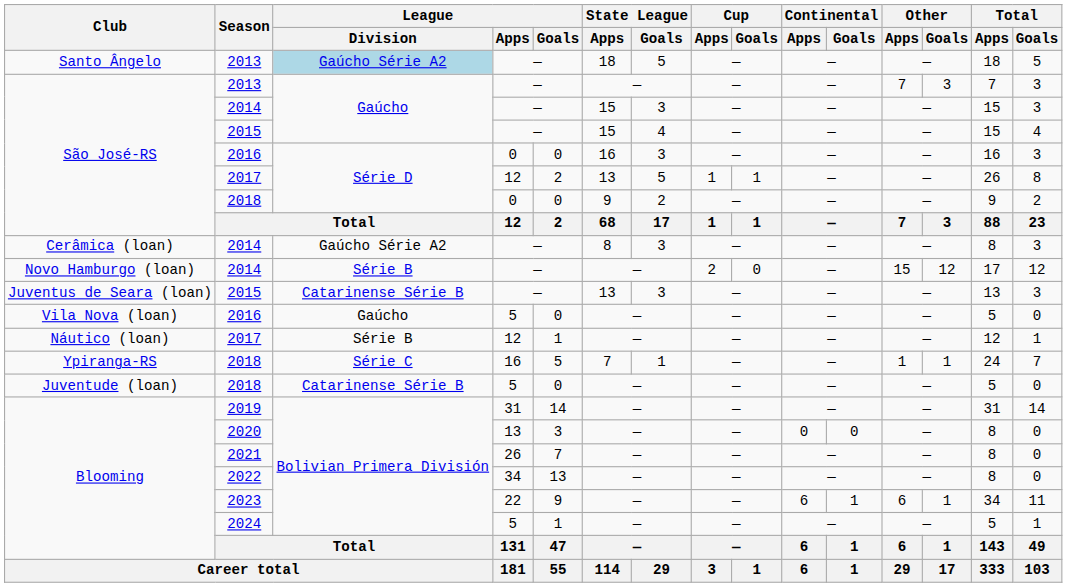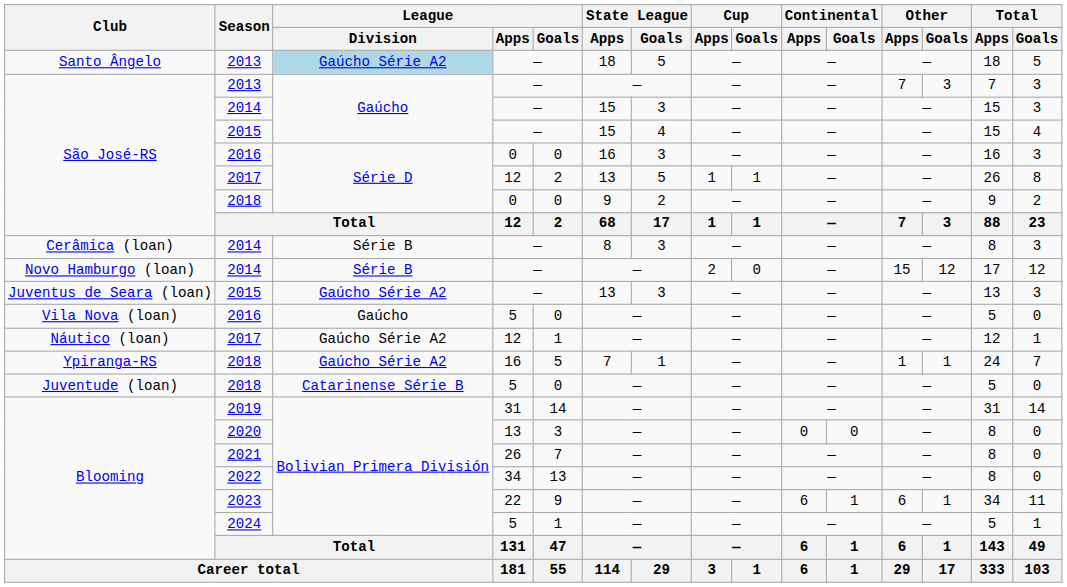 <table class="wikitable" style="text-align: center">
 <tr>
 <th rowspan="2">Club</th>
 <th rowspan="2">Season</th>
 <th colspan="3">League</th>
 <th colspan="2">State League</th>
 <th colspan="2">Cup</th>
 <th colspan="2">Continental</th>
 <th colspan="2">Other</th>
 <th colspan="2">Total</th>
 </tr>
 <tr>
 <th>Division</th>
 <th>Apps</th>
 <th>Goals</th>
 <th>Apps</th>
 <th>Goals</th>
 <th>Apps</th>
 <th>Goals</th>
 <th>Apps</th>
 <th>Goals</th>
 <th>Apps</th>
 <th>Goals</th>
 <th>Apps</th>
 <th>Goals</th>
 </tr>
 <tr>
 <td><a href='#'>Santo Ângelo</a></td>
 <td><a href='#'>2013</a></td>
 <td style="background: lightblue;"><a href='#'>Gaúcho Série A2</a></td>
 <td colspan="2">—</td>
 <td>18</td>
 <td>5</td>
 <td colspan="2">—</td>
 <td colspan="2">—</td>
 <td colspan="2">—</td>
 <td>18</td>
 <td>5</td>
 </tr>
 <tr>
 <td rowspan="7"><a href='#'>São José-RS</a></td>
 <td><a href='#'>2013</a></td>
 <td rowspan="3"><a href='#'>Gaúcho</a></td>
 <td colspan="2">—</td>
 <td colspan="2">—</td>
 <td colspan="2">—</td>
 <td colspan="2">—</td>
 <td>7</td>
 <td>3</td>
 <td>7</td>
 <td>3</td>
 </tr>
 <tr>
 <td><a href='#'>2014</a></td>
 <td colspan="2">—</td>
 <td>15</td>
 <td>3</td>
 <td colspan="2">—</td>
 <td colspan="2">—</td>
 <td colspan="2">—</td>
 <td>15</td>
 <td>3</td>
 </tr>
 <tr>
 <td><a href='#'>2015</a></td>
 <td colspan="2">—</td>
 <td>15</td>
 <td>4</td>
 <td colspan="2">—</td>
 <td colspan="2">—</td>
 <td colspan="2">—</td>
 <td>15</td>
 <td>4</td>
 </tr>
 <tr>
 <td><a href='#'>2016</a></td>
 <td rowspan="3"><a href='#'>Série D</a></td>
 <td>0</td>
 <td>0</td>
 <td>16</td>
 <td>3</td>
 <td colspan="2">—</td>
 <td colspan="2">—</td>
 <td colspan="2">—</td>
 <td>16</td>
 <td>3</td>
 </tr>
 <tr>
 <td><a href='#'>2017</a></td>
 <td>12</td>
 <td>2</td>
 <td>13</td>
 <td>5</td>
 <td>1</td>
 <td>1</td>
 <td colspan="2">—</td>
 <td colspan="2">—</td>
 <td>26</td>
 <td>8</td>
 </tr>
 <tr>
 <td><a href='#'>2018</a></td>
 <td>0</td>
 <td>0</td>
 <td>9</td>
 <td>2</td>
 <td colspan="2">—</td>
 <td colspan="2">—</td>
 <td colspan="2">—</td>
 <td>9</td>
 <td>2</td>
 </tr>
 <tr>
 <th colspan="2">Total</th>
 <th>12</th>
 <th>2</th>
 <th>68</th>
 <th>17</th>
 <th>1</th>
 <th>1</th>
 <th colspan="2">—</th>
 <th>7</th>
 <th>3</th>
 <th>88</th>
 <th>23</th>
 </tr>
 <tr>
 <td><a href='#'>Cerâmica</a> (loan)</td>
 <td><a href='#'>2014</a></td>
-<td>Gaúcho Série A2</td>
+<td>Série B</td>
 <td colspan="2">—</td>
 <td>8</td>
 <td>3</td>
 <td colspan="2">—</td>
 <td colspan="2">—</td>
 <td colspan="2">—</td>
 <td>8</td>
 <td>3</td>
 </tr>
 <tr>
 <td><a href='#'>Novo Hamburgo</a> (loan)</td>
 <td><a href='#'>2014</a></td>
 <td><a href='#'>Série B</a></td>
 <td colspan="2">—</td>
 <td colspan="2">—</td>
 <td>2</td>
 <td>0</td>
 <td colspan="2">—</td>
 <td>15</td>
 <td>12</td>
 <td>17</td>
 <td>12</td>
 </tr>
 <tr>
 <td><a href='#'>Juventus de Seara</a> (loan)</td>
 <td><a href='#'>2015</a></td>
-<td><a href='#'>Catarinense Série B</a></td>
+<td><a href='#'>Gaúcho Série A2</a></td>
 <td colspan="2">—</td>
 <td>13</td>
 <td>3</td>
 <td colspan="2">—</td>
 <td colspan="2">—</td>
 <td colspan="2">—</td>
 <td>13</td>
 <td>3</td>
 </tr>
 <tr>
 <td><a href='#'>Vila Nova</a> (loan)</td>
 <td><a href='#'>2016</a></td>
 <td>Gaúcho</td>
 <td>5</td>
 <td>0</td>
 <td colspan="2">—</td>
 <td colspan="2">—</td>
 <td colspan="2">—</td>
 <td colspan="2">—</td>
 <td>5</td>
 <td>0</td>
 </tr>
 <tr>
 <td><a href='#'>Náutico</a> (loan)</td>
 <td><a href='#'>2017</a></td>
-<td>Série B</td>
+<td>Gaúcho Série A2</td>
 <td>12</td>
 <td>1</td>
 <td colspan="2">—</td>
 <td colspan="2">—</td>
 <td colspan="2">—</td>
 <td colspan="2">—</td>
 <td>12</td>
 <td>1</td>
 </tr>
 <tr>
 <td><a href='#'>Ypiranga-RS</a></td>
 <td><a href='#'>2018</a></td>
-<td><a href='#'>Série C</a></td>
+<td><a href='#'>Gaúcho Série A2</a></td>
 <td>16</td>
 <td>5</td>
 <td>7</td>
 <td>1</td>
 <td colspan="2">—</td>
 <td colspan="2">—</td>
 <td>1</td>
 <td>1</td>
 <td>24</td>
 <td>7</td>
 </tr>
 <tr>
 <td><a href='#'>Juventude</a> (loan)</td>
 <td><a href='#'>2018</a></td>
 <td><a href='#'>Catarinense Série B</a></td>
 <td>5</td>
 <td>0</td>
 <td colspan="2">—</td>
 <td colspan="2">—</td>
 <td colspan="2">—</td>
 <td colspan="2">—</td>
 <td>5</td>
 <td>0</td>
 </tr>
 <tr>
 <td rowspan="7"><a href='#'>Blooming</a></td>
 <td><a href='#'>2019</a></td>
 <td rowspan="6"><a href='#'>Bolivian Primera División</a></td>
 <td>31</td>
 <td>14</td>
 <td colspan="2">—</td>
 <td colspan="2">—</td>
 <td colspan="2">—</td>
 <td colspan="2">—</td>
 <td>31</td>
 <td>14</td>
 </tr>
 <tr>
 <td><a href='#'>2020</a></td>
 <td>13</td>
 <td>3</td>
 <td colspan="2">—</td>
 <td colspan="2">—</td>
 <td>0</td>
 <td>0</td>
 <td colspan="2">—</td>
 <td>8</td>
 <td>0</td>
 </tr>
 <tr>
 <td><a href='#'>2021</a></td>
 <td>26</td>
 <td>7</td>
 <td colspan="2">—</td>
 <td colspan="2">—</td>
 <td colspan="2">—</td>
 <td colspan="2">—</td>
 <td>8</td>
 <td>0</td>
 </tr>
 <tr>
 <td><a href='#'>2022</a></td>
 <td>34</td>
 <td>13</td>
 <td colspan="2">—</td>
 <td colspan="2">—</td>
 <td colspan="2">—</td>
 <td colspan="2">—</td>
 <td>8</td>
 <td>0</td>
 </tr>
 <tr>
 <td><a href='#'>2023</a></td>
 <td>22</td>
 <td>9</td>
 <td colspan="2">—</td>
 <td colspan="2">—</td>
 <td>6</td>
 <td>1</td>
 <td>6</td>
 <td>1</td>
 <td>34</td>
 <td>11</td>
 </tr>
 <tr>
 <td><a href='#'>2024</a></td>
 <td>5</td>
 <td>1</td>
 <td colspan="2">—</td>
 <td colspan="2">—</td>
 <td colspan="2">—</td>
 <td colspan="2">—</td>
 <td>5</td>
 <td>1</td>
 </tr>
 <tr>
 <th colspan="2">Total</th>
 <th>131</th>
 <th>47</th>
 <th colspan="2">—</th>
 <th colspan="2">—</th>
 <th>6</th>
 <th>1</th>
 <th>6</th>
 <th>1</th>
 <th>143</th>
 <th>49</th>
 </tr>
 <tr>
 <th colspan="3"><strong>Career total</strong></th>
 <th>181</th>
 <th>55</th>
 <th>114</th>
 <th>29</th>
 <th>3</th>
 <th>1</th>
 <th>6</th>
 <th>1</th>
 <th>29</th>
 <th>17</th>
 <th>333</th>
 <th>103</th>
 </tr>
 </table>
